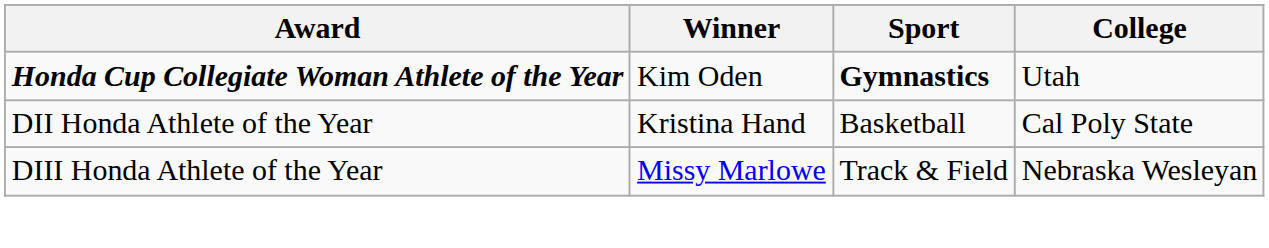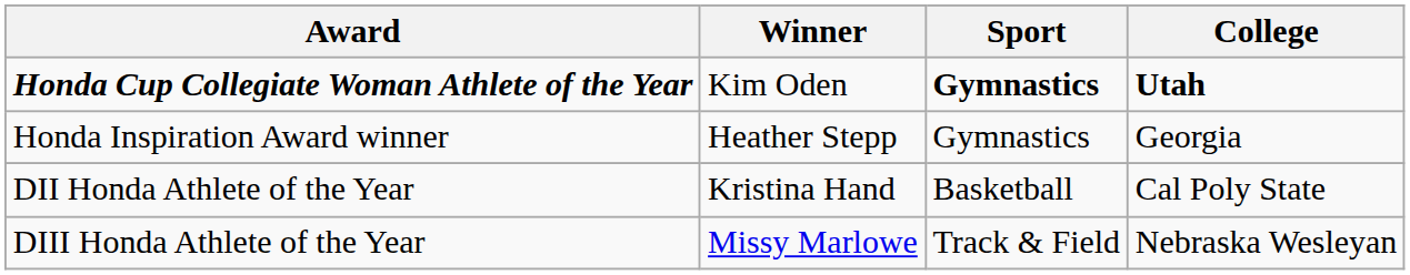 <table class="wikitable">
 <tr>
 <th>Award</th>
 <th>Winner</th>
 <th>Sport</th>
 <th>College</th>
 </tr>
 <tr>
 <td><strong><em>Honda Cup<strong> Collegiate Woman Athlete of the Year<em></td>
 <td>Kim Oden</td>
 <td><strong>Gymnastics</strong></td>
-<td>Utah</td>
+<td><strong>Utah</strong></td>
+</tr>
+<tr>
+<td></em>Honda Inspiration Award winner<em></td>
+<td>Heather Stepp</td>
+<td>Gymnastics</td>
+<td>Georgia</td>
 </tr>
 <tr>
 <td></em>DII Honda Athlete of the Year<em></td>
 <td>Kristina Hand</td>
 <td>Basketball</td>
 <td>Cal Poly State</td>
 </tr>
 <tr>
 <td></em>DIII Honda Athlete of the Year<em></td>
 <td><a href='#'>Missy Marlowe</a></td>
 <td>Track & Field</td>
 <td>Nebraska Wesleyan</td>
 </tr>
 </table>
